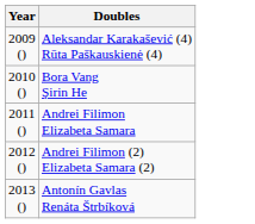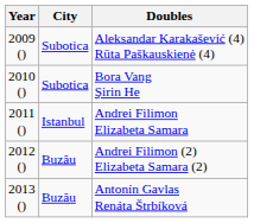 <table class=wikitable style="font-size:85%;">
 <tr>
 <th>Year</th>
+<th>City</th>
 <th>Doubles</th>
 </tr>
 <tr>
 <td align=center>2009<br>()</td>
+<td> <a href='#'>Subotica</a></td>
 <td> <a href='#'>Aleksandar Karakašević</a> (4)<br> <a href='#'>Rūta Paškauskienė</a> (4)</td>
 </tr>
 <tr>
 <td align=center>2010<br>()</td>
+<td> <a href='#'>Subotica</a></td>
 <td> <a href='#'>Bora Vang</a><br> <a href='#'>Şirin He</a></td>
 </tr>
 <tr>
 <td align=center>2011<br>()</td>
+<td> <a href='#'>Istanbul</a></td>
 <td> <a href='#'>Andrei Filimon</a><br> <a href='#'>Elizabeta Samara</a></td>
 </tr>
 <tr>
 <td align=center>2012<br>()</td>
+<td> <a href='#'>Buzău</a></td>
 <td> <a href='#'>Andrei Filimon</a> (2)<br> <a href='#'>Elizabeta Samara</a> (2)</td>
 </tr>
 <tr>
 <td align=center>2013<br>()</td>
+<td> <a href='#'>Buzău</a></td>
 <td> <a href='#'>Antonín Gavlas</a><br> <a href='#'>Renáta Štrbíková</a></td>
 </tr>
 </table>
